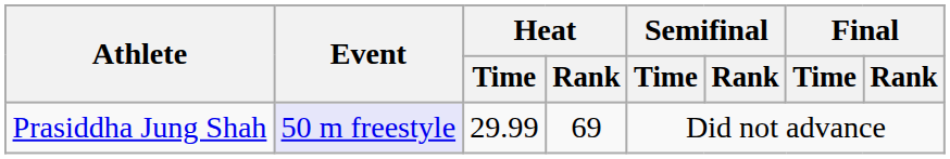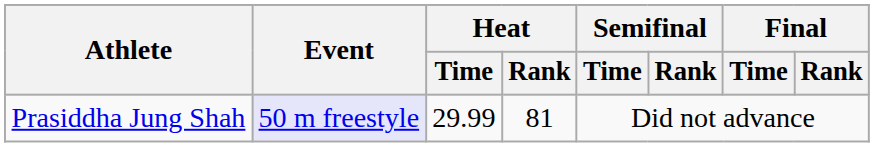 <table class=wikitable style="font-size:90%">
 <tr>
 <th rowspan="2">Athlete</th>
 <th rowspan="2">Event</th>
 <th colspan="2">Heat</th>
 <th colspan="2">Semifinal</th>
 <th colspan="2">Final</th>
 </tr>
 <tr style="font-size:95%">
 <th>Time</th>
 <th>Rank</th>
 <th>Time</th>
 <th>Rank</th>
 <th>Time</th>
 <th>Rank</th>
 </tr>
 <tr align=center>
 <td align=left><a href='#'>Prasiddha Jung Shah</a></td>
 <td align=left style="background: lavender;"><a href='#'>50 m freestyle</a></td>
 <td>29.99</td>
-<td>69</td>
+<td>81</td>
 <td colspan=4>Did not advance</td>
 </tr>
 </table>
